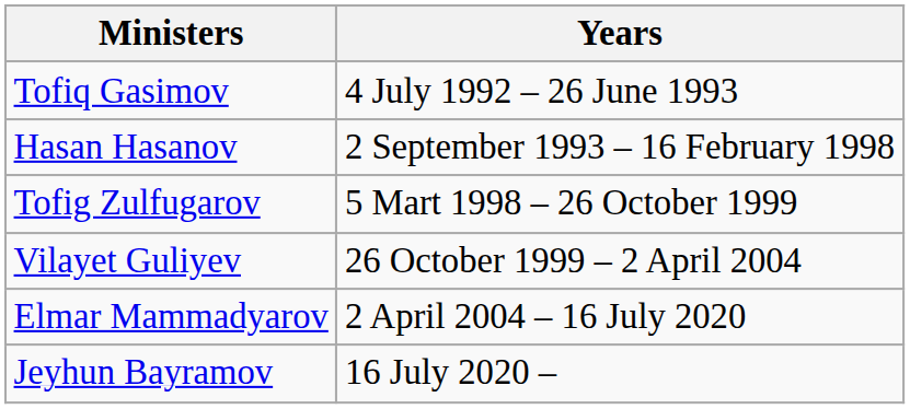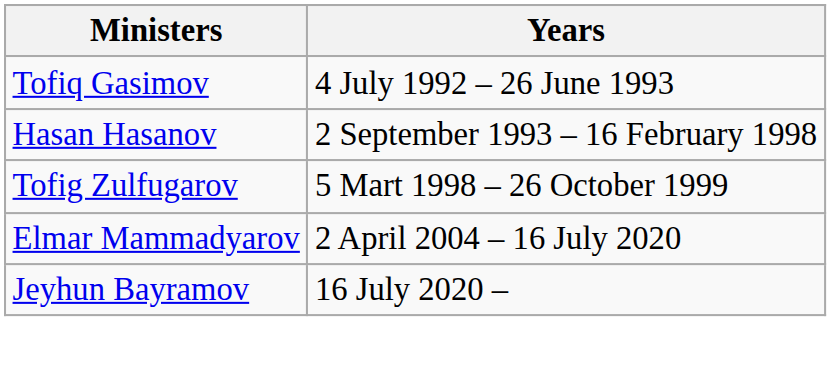 <table class="wikitable">
 <tr>
 <th>Ministers</th>
 <th>Years</th>
 </tr>
 <tr>
 <td><a href='#'>Tofiq Gasimov</a></td>
 <td>4 July 1992 – 26 June 1993</td>
 </tr>
 <tr>
 <td><a href='#'>Hasan Hasanov</a></td>
 <td>2 September 1993 – 16 February 1998</td>
 </tr>
 <tr>
 <td><a href='#'>Tofig Zulfugarov</a></td>
 <td>5 Mart 1998 – 26 October 1999</td>
 </tr>
 <tr>
-<td><a href='#'>Vilayet Guliyev</a></td>
-<td>26 October 1999 – 2 April 2004</td>
-</tr>
-<tr>
 <td><a href='#'>Elmar Mammadyarov</a></td>
 <td>2 April 2004 – 16 July 2020</td>
 </tr>
 <tr>
 <td><a href='#'>Jeyhun Bayramov</a></td>
 <td>16 July 2020 –</td>
 </tr>
 </table>
